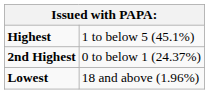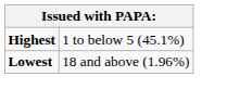 <table class="wikitable">
 <tr>
 <th colspan="2">Issued with PAPA:</th>
 </tr>
 <tr>
 <td><strong>Highest</strong></td>
 <td>1 to below 5 (45.1%)</td>
 </tr>
 <tr>
-<td><strong>2nd Highest</strong></td>
-<td>0 to below 1 (24.37%)</td>
-</tr>
-<tr>
 <td><strong>Lowest</strong></td>
 <td>18 and above (1.96%)</td>
 </tr>
 </table>
